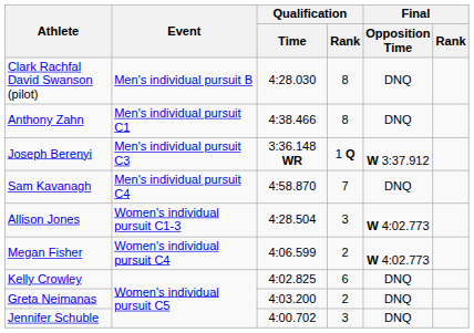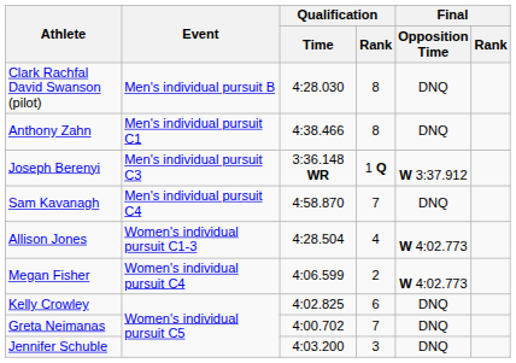 <table class=wikitable>
 <tr>
 <th rowspan="2">Athlete</th>
 <th rowspan="2">Event</th>
 <th colspan="2">Qualification</th>
 <th colspan="2">Final</th>
 </tr>
 <tr>
 <th>Time</th>
 <th>Rank</th>
 <th>Opposition<br>Time</th>
 <th>Rank</th>
 </tr>
 <tr>
 <td><a href='#'>Clark Rachfal</a> <br><a href='#'>David Swanson</a> (pilot)</td>
 <td><a href='#'>Men's individual pursuit B</a></td>
 <td style="text-align:center;">4:28.030</td>
 <td style="text-align:center;">8</td>
 <td style="text-align:center;">DNQ</td>
 <td style="text-align:center;"></td>
 </tr>
 <tr>
 <td><a href='#'>Anthony Zahn</a></td>
 <td><a href='#'>Men's individual pursuit C1</a></td>
 <td style="text-align:center;">4:38.466</td>
 <td style="text-align:center;">8</td>
 <td style="text-align:center;">DNQ</td>
 <td style="text-align:center;"></td>
 </tr>
 <tr>
 <td><a href='#'>Joseph Berenyi</a></td>
 <td><a href='#'>Men's individual pursuit C3</a></td>
 <td style="text-align:center;">3:36.148 <strong>WR</strong></td>
 <td style="text-align:center;">1 <strong>Q</strong></td>
 <td style="text-align:center;"><br><strong>W</strong> 3:37.912</td>
 <td style="text-align:center;"></td>
 </tr>
 <tr>
 <td><a href='#'>Sam Kavanagh</a></td>
 <td><a href='#'>Men's individual pursuit C4</a></td>
 <td style="text-align:center;">4:58.870</td>
 <td style="text-align:center;">7</td>
 <td style="text-align:center;">DNQ</td>
 <td style="text-align:center;"></td>
 </tr>
 <tr>
 <td><a href='#'>Allison Jones</a></td>
 <td><a href='#'>Women's individual pursuit C1-3</a></td>
 <td style="text-align:center;">4:28.504</td>
-<td style="text-align:center;">3</td>
+<td style="text-align:center;">4</td>
 <td style="text-align:center;"><br><strong>W</strong> 4:02.773</td>
 <td style="text-align:center;"></td>
 </tr>
 <tr>
 <td><a href='#'>Megan Fisher</a></td>
 <td><a href='#'>Women's individual pursuit C4</a></td>
 <td style="text-align:center;">4:06.599</td>
 <td style="text-align:center;">2</td>
 <td style="text-align:center;"><br><strong>W</strong> 4:02.773</td>
 <td style="text-align:center;"></td>
 </tr>
 <tr>
 <td><a href='#'>Kelly Crowley</a></td>
 <td rowspan="3"><a href='#'>Women's individual pursuit C5</a></td>
 <td style="text-align:center;">4:02.825</td>
 <td style="text-align:center;">6</td>
 <td style="text-align:center;">DNQ</td>
 <td style="text-align:center;"></td>
 </tr>
 <tr>
 <td><a href='#'>Greta Neimanas</a></td>
-<td style="text-align:center;">4:03.200</td>
-<td style="text-align:center;">2</td>
+<td style="text-align:center;">4:00.702</td>
+<td style="text-align:center;">7</td>
 <td style="text-align:center;">DNQ</td>
 <td style="text-align:center;"></td>
 </tr>
 <tr>
 <td><a href='#'>Jennifer Schuble</a></td>
-<td style="text-align:center;">4:00.702</td>
+<td style="text-align:center;">4:03.200</td>
 <td style="text-align:center;">3</td>
 <td style="text-align:center;">DNQ</td>
 <td style="text-align:center;"></td>
 </tr>
 </table>
